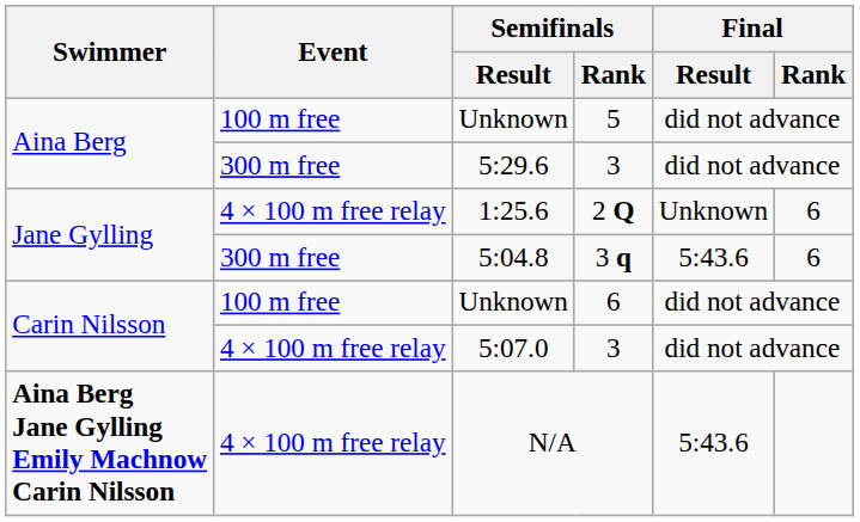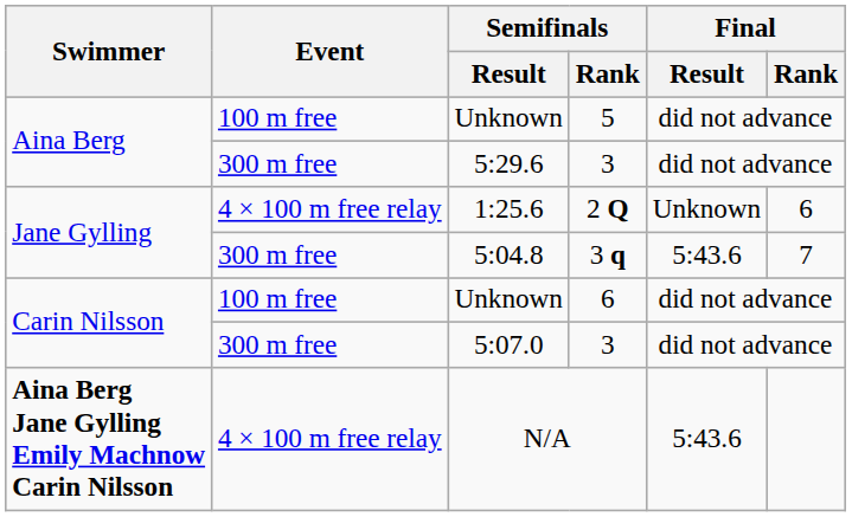 <table class=wikitable style="font-size:90%">
 <tr>
 <th rowspan=2>Swimmer</th>
 <th rowspan=2>Event</th>
 <th colspan=2>Semifinals</th>
 <th colspan=2>Final</th>
 </tr>
 <tr>
 <th>Result</th>
 <th>Rank</th>
 <th>Result</th>
 <th>Rank</th>
 </tr>
 <tr>
 <td rowspan=2><a href='#'>Aina Berg</a></td>
 <td><a href='#'>100 m free</a></td>
 <td align=center>Unknown</td>
 <td align=center>5</td>
 <td align=center colspan=2>did not advance</td>
 </tr>
 <tr>
 <td><a href='#'>300 m free</a></td>
 <td align=center>5:29.6</td>
 <td align=center>3</td>
 <td align=center colspan=2>did not advance</td>
 </tr>
 <tr>
 <td rowspan=2><a href='#'>Jane Gylling</a></td>
 <td><a href='#'>4 × 100 m free relay</a></td>
 <td align=center>1:25.6</td>
 <td align=center>2 <strong>Q</strong></td>
 <td align=center>Unknown</td>
 <td align=center>6</td>
 </tr>
 <tr>
 <td><a href='#'>300 m free</a></td>
 <td align=center>5:04.8</td>
 <td align=center>3 <strong>q</strong></td>
 <td align=center>5:43.6</td>
-<td align=center>6</td>
+<td align=center>7</td>
 </tr>
 <tr>
 <td rowspan=2><a href='#'>Carin Nilsson</a></td>
 <td><a href='#'>100 m free</a></td>
 <td align=center>Unknown</td>
 <td align=center>6</td>
 <td align=center colspan=2>did not advance</td>
 </tr>
 <tr>
-<td><a href='#'>4 × 100 m free relay</a></td>
+<td><a href='#'>300 m free</a></td>
 <td align=center>5:07.0</td>
 <td align=center>3</td>
 <td align=center colspan=2>did not advance</td>
 </tr>
 <tr>
 <td><strong>Aina Berg <br> Jane Gylling <br> <a href='#'>Emily Machnow</a> <br> Carin Nilsson</strong></td>
 <td><a href='#'>4 × 100 m free relay</a></td>
 <td align=center colspan=2>N/A</td>
 <td align=center>5:43.6</td>
 <td align=center></td>
 </tr>
 </table>
